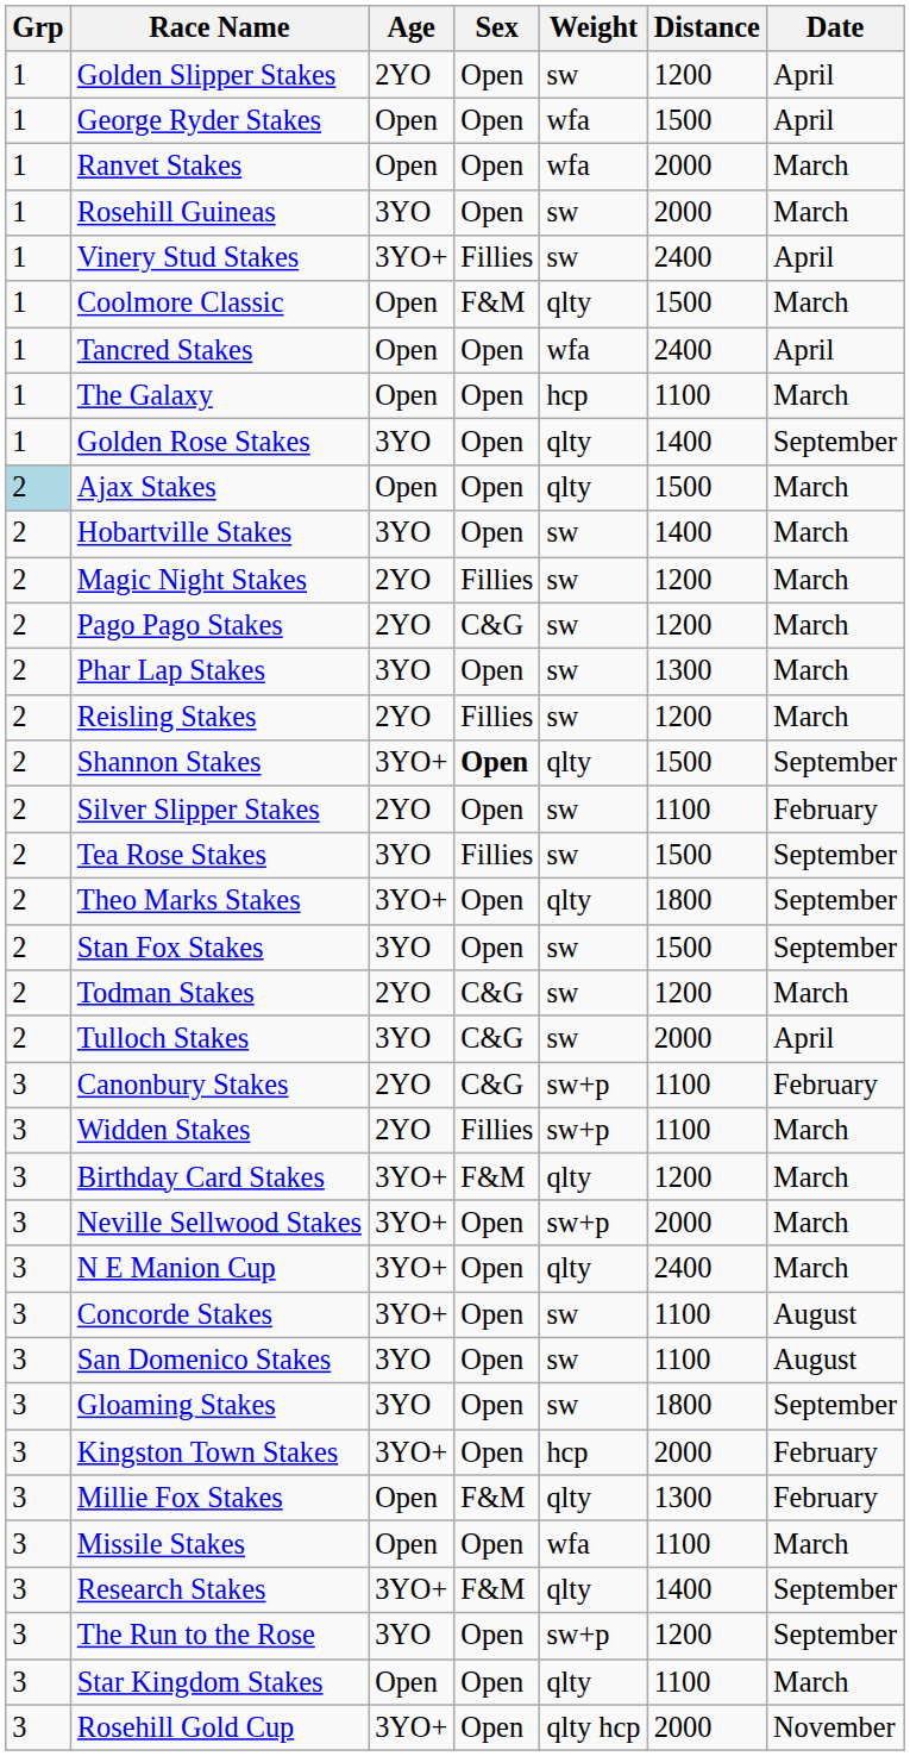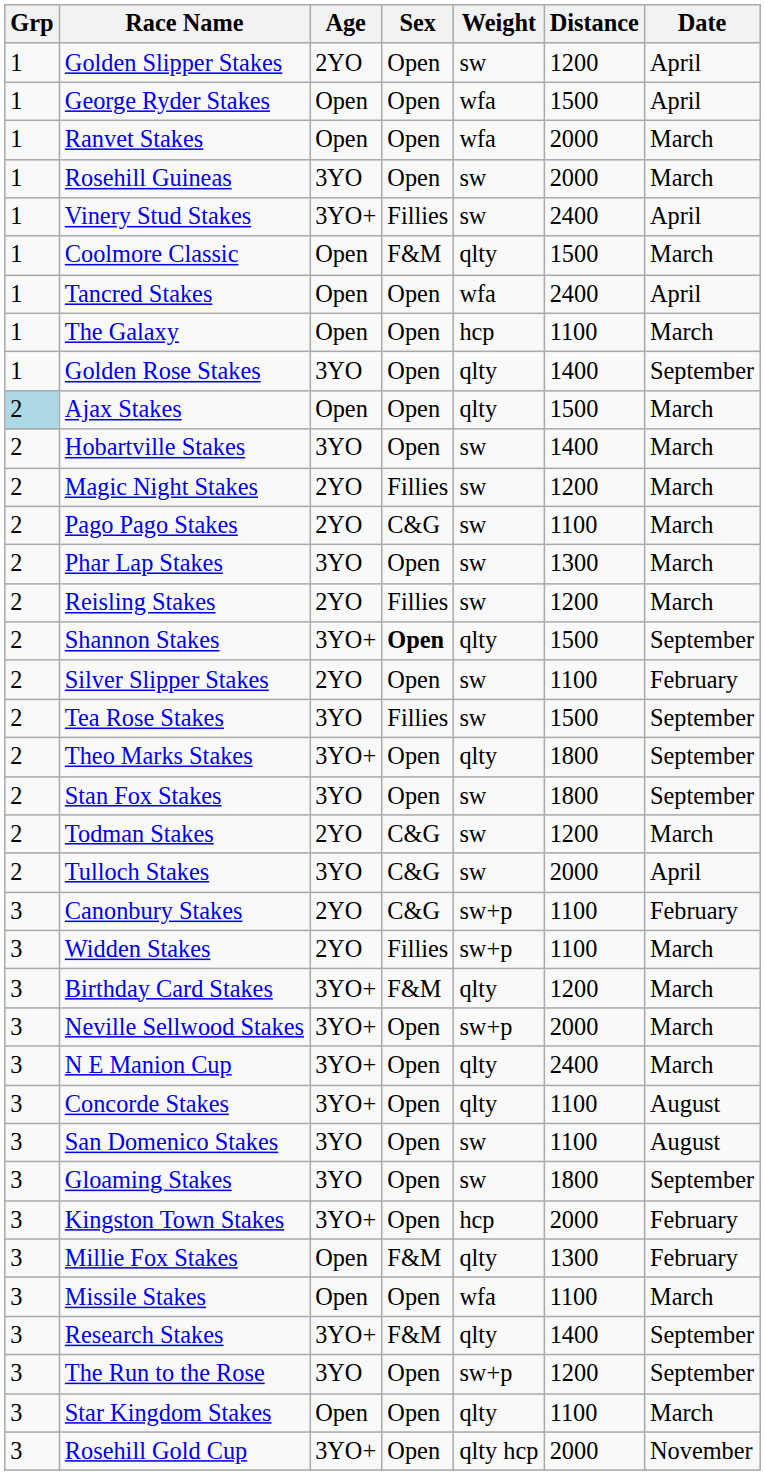 <table class="wikitable sortable">
 <tr>
 <th><strong>Grp</strong></th>
 <th><strong>Race Name</strong></th>
 <th><strong>Age</strong></th>
 <th><strong>Sex</strong></th>
 <th><strong>Weight</strong></th>
 <th><strong>Distance</strong></th>
 <th><strong>Date</strong></th>
 </tr>
 <tr>
 <td>1</td>
 <td><a href='#'>Golden Slipper Stakes</a></td>
 <td>2YO</td>
 <td>Open</td>
 <td>sw</td>
 <td>1200</td>
 <td>April</td>
 </tr>
 <tr>
 <td>1</td>
 <td><a href='#'>George Ryder Stakes</a></td>
 <td>Open</td>
 <td>Open</td>
 <td>wfa</td>
 <td>1500</td>
 <td>April</td>
 </tr>
 <tr>
 <td>1</td>
 <td><a href='#'>Ranvet Stakes</a></td>
 <td>Open</td>
 <td>Open</td>
 <td>wfa</td>
 <td>2000</td>
 <td>March</td>
 </tr>
 <tr>
 <td>1</td>
 <td><a href='#'>Rosehill Guineas</a></td>
 <td>3YO</td>
 <td>Open</td>
 <td>sw</td>
 <td>2000</td>
 <td>March</td>
 </tr>
 <tr>
 <td>1</td>
 <td><a href='#'>Vinery Stud Stakes</a></td>
 <td>3YO+</td>
 <td>Fillies</td>
 <td>sw</td>
 <td>2400</td>
 <td>April</td>
 </tr>
 <tr>
 <td>1</td>
 <td><a href='#'>Coolmore Classic</a></td>
 <td>Open</td>
 <td>F&M</td>
 <td>qlty</td>
 <td>1500</td>
 <td>March</td>
 </tr>
 <tr>
 <td>1</td>
 <td><a href='#'>Tancred Stakes</a></td>
 <td>Open</td>
 <td>Open</td>
 <td>wfa</td>
 <td>2400</td>
 <td>April</td>
 </tr>
 <tr>
 <td>1</td>
 <td><a href='#'>The Galaxy</a></td>
 <td>Open</td>
 <td>Open</td>
 <td>hcp</td>
 <td>1100</td>
 <td>March</td>
 </tr>
 <tr>
 <td>1</td>
 <td><a href='#'>Golden Rose Stakes</a></td>
 <td>3YO</td>
 <td>Open</td>
 <td>qlty</td>
 <td>1400</td>
 <td>September</td>
 </tr>
 <tr>
 <td style="background: lightblue;">2</td>
 <td><a href='#'>Ajax Stakes</a></td>
 <td>Open</td>
 <td>Open</td>
 <td>qlty</td>
 <td>1500</td>
 <td>March</td>
 </tr>
 <tr>
 <td>2</td>
 <td><a href='#'>Hobartville Stakes</a></td>
 <td>3YO</td>
 <td>Open</td>
 <td>sw</td>
 <td>1400</td>
 <td>March</td>
 </tr>
 <tr>
 <td>2</td>
 <td><a href='#'>Magic Night Stakes</a></td>
 <td>2YO</td>
 <td>Fillies</td>
 <td>sw</td>
 <td>1200</td>
 <td>March</td>
 </tr>
 <tr>
 <td>2</td>
 <td><a href='#'>Pago Pago Stakes</a></td>
 <td>2YO</td>
 <td>C&G</td>
 <td>sw</td>
-<td>1200</td>
+<td>1100</td>
 <td>March</td>
 </tr>
 <tr>
 <td>2</td>
 <td><a href='#'>Phar Lap Stakes</a></td>
 <td>3YO</td>
 <td>Open</td>
 <td>sw</td>
 <td>1300</td>
 <td>March</td>
 </tr>
 <tr>
 <td>2</td>
 <td><a href='#'>Reisling Stakes</a></td>
 <td>2YO</td>
 <td>Fillies</td>
 <td>sw</td>
 <td>1200</td>
 <td>March</td>
 </tr>
 <tr>
 <td>2</td>
 <td><a href='#'>Shannon Stakes</a></td>
 <td>3YO+</td>
 <td><strong>Open</strong></td>
 <td>qlty</td>
 <td>1500</td>
 <td>September</td>
 </tr>
 <tr>
 <td>2</td>
 <td><a href='#'>Silver Slipper Stakes</a></td>
 <td>2YO</td>
 <td>Open</td>
 <td>sw</td>
 <td>1100</td>
 <td>February</td>
 </tr>
 <tr>
 <td>2</td>
 <td><a href='#'>Tea Rose Stakes</a></td>
 <td>3YO</td>
 <td>Fillies</td>
 <td>sw</td>
 <td>1500</td>
 <td>September</td>
 </tr>
 <tr>
 <td>2</td>
 <td><a href='#'>Theo Marks Stakes</a></td>
 <td>3YO+</td>
 <td>Open</td>
 <td>qlty</td>
 <td>1800</td>
 <td>September</td>
 </tr>
 <tr>
 <td>2</td>
 <td><a href='#'>Stan Fox Stakes</a></td>
 <td>3YO</td>
 <td>Open</td>
 <td>sw</td>
-<td>1500</td>
+<td>1800</td>
 <td>September</td>
 </tr>
 <tr>
 <td>2</td>
 <td><a href='#'>Todman Stakes</a></td>
 <td>2YO</td>
 <td>C&G</td>
 <td>sw</td>
 <td>1200</td>
 <td>March</td>
 </tr>
 <tr>
 <td>2</td>
 <td><a href='#'>Tulloch Stakes</a></td>
 <td>3YO</td>
 <td>C&G</td>
 <td>sw</td>
 <td>2000</td>
 <td>April</td>
 </tr>
 <tr>
 <td>3</td>
 <td><a href='#'>Canonbury Stakes</a></td>
 <td>2YO</td>
 <td>C&G</td>
 <td>sw+p</td>
 <td>1100</td>
 <td>February</td>
 </tr>
 <tr>
 <td>3</td>
 <td><a href='#'>Widden Stakes</a></td>
 <td>2YO</td>
 <td>Fillies</td>
 <td>sw+p</td>
 <td>1100</td>
 <td>March</td>
 </tr>
 <tr>
 <td>3</td>
 <td><a href='#'>Birthday Card Stakes</a></td>
 <td>3YO+</td>
 <td>F&M</td>
 <td>qlty</td>
 <td>1200</td>
 <td>March</td>
 </tr>
 <tr>
 <td>3</td>
 <td><a href='#'>Neville Sellwood Stakes</a></td>
 <td>3YO+</td>
 <td>Open</td>
 <td>sw+p</td>
 <td>2000</td>
 <td>March</td>
 </tr>
 <tr>
 <td>3</td>
 <td><a href='#'>N E Manion Cup</a></td>
 <td>3YO+</td>
 <td>Open</td>
 <td>qlty</td>
 <td>2400</td>
 <td>March</td>
 </tr>
 <tr>
 <td>3</td>
 <td><a href='#'>Concorde Stakes</a></td>
 <td>3YO+</td>
 <td>Open</td>
-<td>sw</td>
+<td>qlty</td>
 <td>1100</td>
 <td>August</td>
 </tr>
 <tr>
 <td>3</td>
 <td><a href='#'>San Domenico Stakes</a></td>
 <td>3YO</td>
 <td>Open</td>
 <td>sw</td>
 <td>1100</td>
 <td>August</td>
 </tr>
 <tr>
 <td>3</td>
 <td><a href='#'>Gloaming Stakes</a></td>
 <td>3YO</td>
 <td>Open</td>
 <td>sw</td>
 <td>1800</td>
 <td>September</td>
 </tr>
 <tr>
 <td>3</td>
 <td><a href='#'>Kingston Town Stakes</a></td>
 <td>3YO+</td>
 <td>Open</td>
 <td>hcp</td>
 <td>2000</td>
 <td>February</td>
 </tr>
 <tr>
 <td>3</td>
 <td><a href='#'>Millie Fox Stakes</a></td>
 <td>Open</td>
 <td>F&M</td>
 <td>qlty</td>
 <td>1300</td>
 <td>February</td>
 </tr>
 <tr>
 <td>3</td>
 <td><a href='#'>Missile Stakes</a></td>
 <td>Open</td>
 <td>Open</td>
 <td>wfa</td>
 <td>1100</td>
 <td>March</td>
 </tr>
 <tr>
 <td>3</td>
 <td><a href='#'>Research Stakes</a></td>
 <td>3YO+</td>
 <td>F&M</td>
 <td>qlty</td>
 <td>1400</td>
 <td>September</td>
 </tr>
 <tr>
 <td>3</td>
 <td><a href='#'>The Run to the Rose</a></td>
 <td>3YO</td>
 <td>Open</td>
 <td>sw+p</td>
 <td>1200</td>
 <td>September</td>
 </tr>
 <tr>
 <td>3</td>
 <td><a href='#'>Star Kingdom Stakes</a></td>
 <td>Open</td>
 <td>Open</td>
 <td>qlty</td>
 <td>1100</td>
 <td>March</td>
 </tr>
 <tr>
 <td>3</td>
 <td><a href='#'>Rosehill Gold Cup</a></td>
 <td>3YO+</td>
 <td>Open</td>
 <td>qlty hcp</td>
 <td>2000</td>
 <td>November</td>
 </tr>
 </table>
